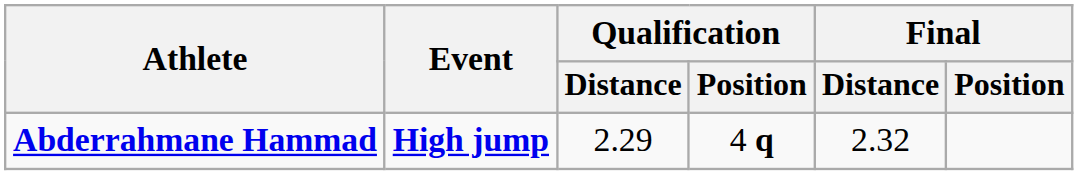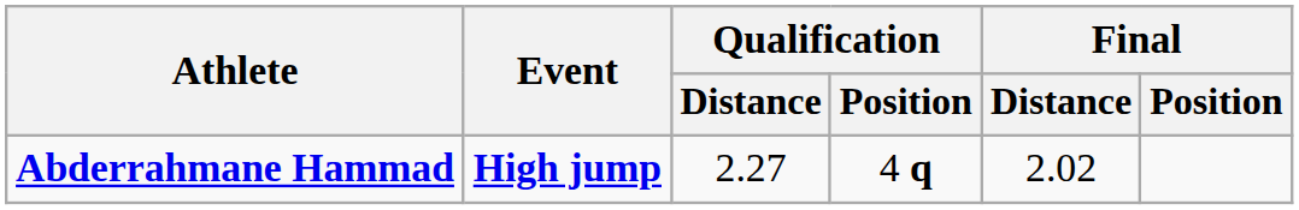 <table class=wikitable style="font-size:90%">
 <tr>
 <th rowspan="2">Athlete</th>
 <th rowspan="2">Event</th>
 <th colspan="2">Qualification</th>
 <th colspan="2">Final</th>
 </tr>
 <tr style="font-size:95%">
 <th>Distance</th>
 <th>Position</th>
 <th>Distance</th>
 <th>Position</th>
 </tr>
 <tr align=center>
 <td align=left><strong><a href='#'>Abderrahmane Hammad</a></strong></td>
 <td align=left><strong><a href='#'>High jump</a></strong></td>
-<td>2.29</td>
+<td>2.27</td>
 <td>4 <strong>q</strong></td>
-<td>2.32</td>
+<td>2.02</td>
 <td></td>
 </tr>
 </table>
